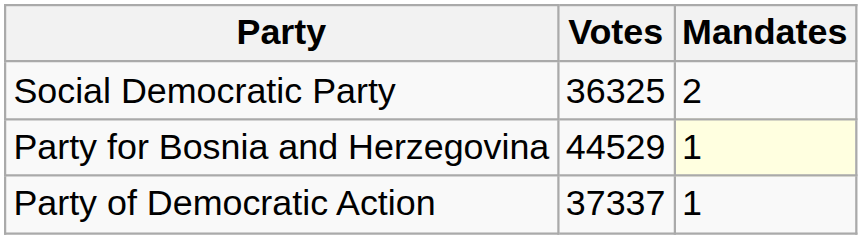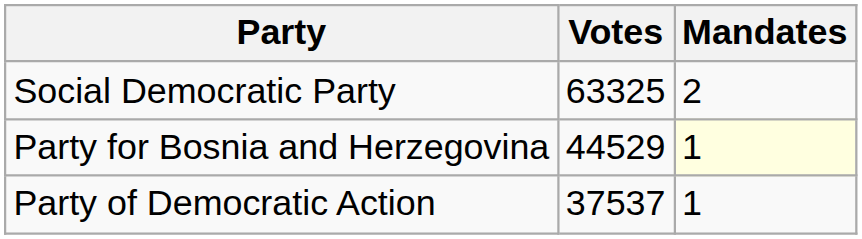 <table class="wikitable" style ="text-align: left">
 <tr>
 <th>Party</th>
 <th>Votes</th>
 <th>Mandates</th>
 </tr>
 <tr>
 <td>Social Democratic Party</td>
-<td>36325</td>
+<td>63325</td>
 <td>2</td>
 </tr>
 <tr>
 <td>Party for Bosnia and Herzegovina</td>
 <td>44529</td>
 <td style="background: lightyellow;">1</td>
 </tr>
 <tr>
 <td>Party of Democratic Action</td>
-<td>37337</td>
+<td>37537</td>
 <td>1</td>
 </tr>
 </table>
